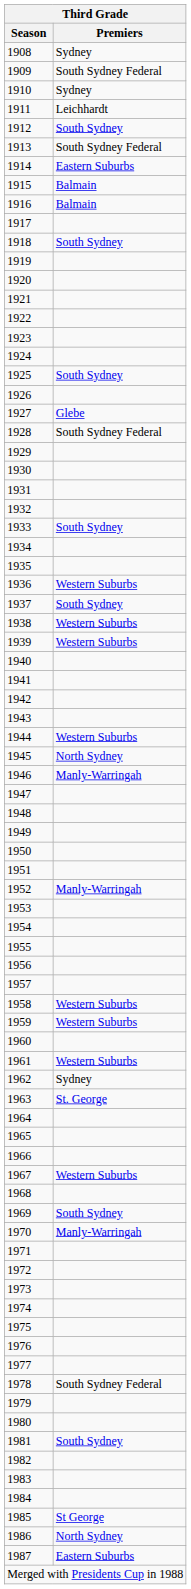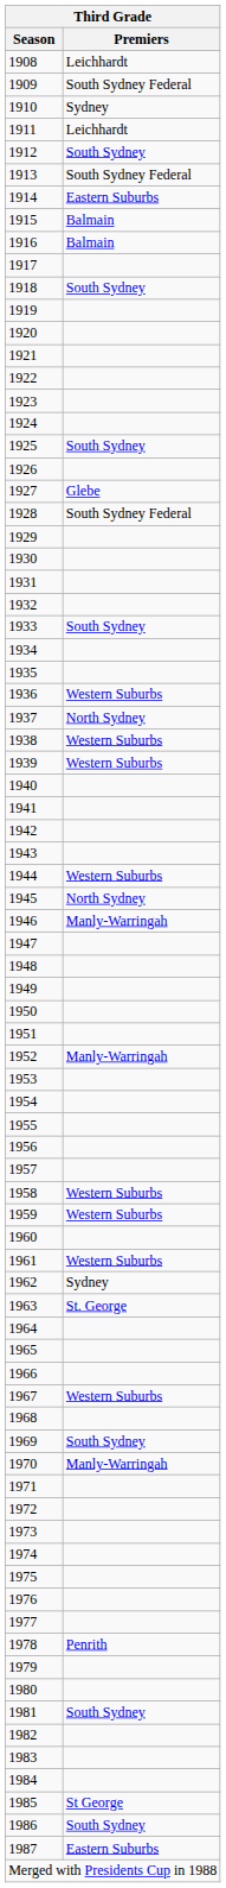 <table class="wikitable" style="border-collapse:collapse;">
 <tr>
 <th colspan="2">Third Grade</th>
 </tr>
 <tr>
 <th>Season</th>
 <th>Premiers</th>
 </tr>
 <tr>
 <td>1908</td>
-<td>Sydney</td>
+<td>Leichhardt</td>
 </tr>
 <tr>
 <td>1909</td>
 <td>South Sydney Federal</td>
 </tr>
 <tr>
 <td>1910</td>
 <td>Sydney</td>
 </tr>
 <tr>
 <td>1911</td>
 <td>Leichhardt</td>
 </tr>
 <tr>
 <td>1912</td>
 <td> <a href='#'>South Sydney</a></td>
 </tr>
 <tr>
 <td>1913</td>
 <td>South Sydney Federal</td>
 </tr>
 <tr>
 <td>1914</td>
 <td> <a href='#'>Eastern Suburbs</a></td>
 </tr>
 <tr>
 <td>1915</td>
 <td> <a href='#'>Balmain</a></td>
 </tr>
 <tr>
 <td>1916</td>
 <td> <a href='#'>Balmain</a></td>
 </tr>
 <tr>
 <td>1917</td>
 <td></td>
 </tr>
 <tr>
 <td>1918</td>
 <td> <a href='#'>South Sydney</a></td>
 </tr>
 <tr>
 <td>1919</td>
 <td></td>
 </tr>
 <tr>
 <td>1920</td>
 <td></td>
 </tr>
 <tr>
 <td>1921</td>
 <td></td>
 </tr>
 <tr>
 <td>1922</td>
 <td></td>
 </tr>
 <tr>
 <td>1923</td>
 <td></td>
 </tr>
 <tr>
 <td>1924</td>
 <td></td>
 </tr>
 <tr>
 <td>1925</td>
 <td> <a href='#'>South Sydney</a></td>
 </tr>
 <tr>
 <td>1926</td>
 <td></td>
 </tr>
 <tr>
 <td>1927</td>
 <td> <a href='#'>Glebe</a></td>
 </tr>
 <tr>
 <td>1928</td>
 <td>South Sydney Federal</td>
 </tr>
 <tr>
 <td>1929</td>
 <td></td>
 </tr>
 <tr>
 <td>1930</td>
 <td></td>
 </tr>
 <tr>
 <td>1931</td>
 <td></td>
 </tr>
 <tr>
 <td>1932</td>
 <td></td>
 </tr>
 <tr>
 <td>1933</td>
 <td> <a href='#'>South Sydney</a></td>
 </tr>
 <tr>
 <td>1934</td>
 <td></td>
 </tr>
 <tr>
 <td>1935</td>
 <td></td>
 </tr>
 <tr>
 <td>1936</td>
 <td> <a href='#'>Western Suburbs</a></td>
 </tr>
 <tr>
 <td>1937</td>
-<td> <a href='#'>South Sydney</a></td>
+<td> <a href='#'>North Sydney</a></td>
 </tr>
 <tr>
 <td>1938</td>
 <td> <a href='#'>Western Suburbs</a></td>
 </tr>
 <tr>
 <td>1939</td>
 <td> <a href='#'>Western Suburbs</a></td>
 </tr>
 <tr>
 <td>1940</td>
 <td></td>
 </tr>
 <tr>
 <td>1941</td>
 <td></td>
 </tr>
 <tr>
 <td>1942</td>
 <td></td>
 </tr>
 <tr>
 <td>1943</td>
 <td></td>
 </tr>
 <tr>
 <td>1944</td>
 <td> <a href='#'>Western Suburbs</a></td>
 </tr>
 <tr>
 <td>1945</td>
 <td> <a href='#'>North Sydney</a></td>
 </tr>
 <tr>
 <td>1946</td>
 <td> <a href='#'>Manly-Warringah</a></td>
 </tr>
 <tr>
 <td>1947</td>
 <td></td>
 </tr>
 <tr>
 <td>1948</td>
 <td></td>
 </tr>
 <tr>
 <td>1949</td>
 <td></td>
 </tr>
 <tr>
 <td>1950</td>
 <td></td>
 </tr>
 <tr>
 <td>1951</td>
 <td></td>
 </tr>
 <tr>
 <td>1952</td>
 <td> <a href='#'>Manly-Warringah</a></td>
 </tr>
 <tr>
 <td>1953</td>
 <td></td>
 </tr>
 <tr>
 <td>1954</td>
 <td></td>
 </tr>
 <tr>
 <td>1955</td>
 <td></td>
 </tr>
 <tr>
 <td>1956</td>
 <td></td>
 </tr>
 <tr>
 <td>1957</td>
 <td></td>
 </tr>
 <tr>
 <td>1958</td>
 <td> <a href='#'>Western Suburbs</a></td>
 </tr>
 <tr>
 <td>1959</td>
 <td> <a href='#'>Western Suburbs</a></td>
 </tr>
 <tr>
 <td>1960</td>
 <td></td>
 </tr>
 <tr>
 <td>1961</td>
 <td> <a href='#'>Western Suburbs</a></td>
 </tr>
 <tr>
 <td>1962</td>
 <td>Sydney</td>
 </tr>
 <tr>
 <td>1963</td>
 <td> <a href='#'>St. George</a></td>
 </tr>
 <tr>
 <td>1964</td>
 <td></td>
 </tr>
 <tr>
 <td>1965</td>
 <td></td>
 </tr>
 <tr>
 <td>1966</td>
 <td></td>
 </tr>
 <tr>
 <td>1967</td>
 <td> <a href='#'>Western Suburbs</a></td>
 </tr>
 <tr>
 <td>1968</td>
 <td></td>
 </tr>
 <tr>
 <td>1969</td>
 <td> <a href='#'>South Sydney</a></td>
 </tr>
 <tr>
 <td>1970</td>
 <td> <a href='#'>Manly-Warringah</a></td>
 </tr>
 <tr>
 <td>1971</td>
 <td></td>
 </tr>
 <tr>
 <td>1972</td>
 <td></td>
 </tr>
 <tr>
 <td>1973</td>
 <td></td>
 </tr>
 <tr>
 <td>1974</td>
 <td></td>
 </tr>
 <tr>
 <td>1975</td>
 <td></td>
 </tr>
 <tr>
 <td>1976</td>
 <td></td>
 </tr>
 <tr>
 <td>1977</td>
 <td></td>
 </tr>
 <tr>
 <td>1978</td>
-<td>South Sydney Federal</td>
+<td> <a href='#'>Penrith</a></td>
 </tr>
 <tr>
 <td>1979</td>
 <td></td>
 </tr>
 <tr>
 <td>1980</td>
 <td></td>
 </tr>
 <tr>
 <td>1981</td>
 <td> <a href='#'>South Sydney</a></td>
 </tr>
 <tr>
 <td>1982</td>
 <td></td>
 </tr>
 <tr>
 <td>1983</td>
 <td></td>
 </tr>
 <tr>
 <td>1984</td>
 <td></td>
 </tr>
 <tr>
 <td>1985</td>
 <td> <a href='#'>St George</a></td>
 </tr>
 <tr>
 <td>1986</td>
-<td> <a href='#'>North Sydney</a></td>
+<td> <a href='#'>South Sydney</a></td>
 </tr>
 <tr>
 <td>1987</td>
 <td> <a href='#'>Eastern Suburbs</a></td>
 </tr>
 <tr>
 <td colspan="2">Merged with <a href='#'>Presidents Cup</a> in 1988</td>
 </tr>
 </table>
